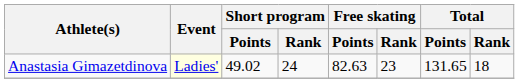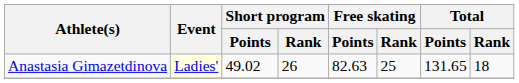 <table class="wikitable">
 <tr>
 <th rowspan="2">Athlete(s)</th>
 <th rowspan="2">Event</th>
 <th colspan="2">Short program</th>
 <th colspan="2">Free skating</th>
 <th colspan="2">Total</th>
 </tr>
 <tr>
 <th>Points</th>
 <th>Rank</th>
 <th>Points</th>
 <th>Rank</th>
 <th>Points</th>
 <th>Rank</th>
 </tr>
 <tr>
 <td><a href='#'>Anastasia Gimazetdinova</a></td>
 <td style="background: lightyellow;"><a href='#'>Ladies'</a></td>
 <td>49.02</td>
-<td>24</td>
+<td>26</td>
 <td>82.63</td>
-<td>23</td>
+<td>25</td>
 <td>131.65</td>
 <td>18</td>
 </tr>
 <tr>
 </tr>
 </table>
